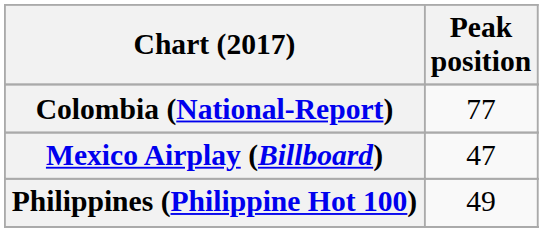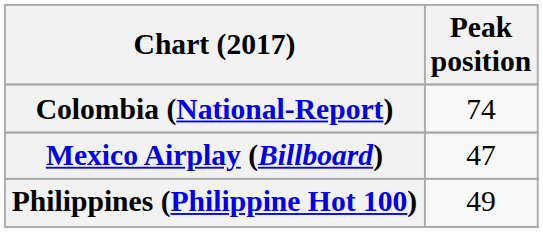 <table class="wikitable sortable plainrowheaders" style="text-align:center">
 <tr>
 <th scope="col">Chart (2017)</th>
 <th scope="col">Peak<br> position</th>
 </tr>
 <tr>
 </tr>
 <tr>
 </tr>
 <tr>
 </tr>
 <tr>
 </tr>
 <tr>
 </tr>
 <tr>
 </tr>
 <tr>
 </tr>
 <tr>
 <th scope="row">Colombia (<a href='#'>National-Report</a>)</th>
-<td>77</td>
+<td>74</td>
 </tr>
 <tr>
 </tr>
 <tr>
 </tr>
 <tr>
 </tr>
 <tr>
 </tr>
 <tr>
 </tr>
 <tr>
 </tr>
 <tr>
 </tr>
 <tr>
 </tr>
 <tr>
 <th scope="row"><a href='#'>Mexico Airplay</a> (<em><a href='#'>Billboard</a></em>)</th>
 <td>47</td>
 </tr>
 <tr>
 </tr>
 <tr>
 </tr>
 <tr>
 </tr>
 <tr>
 <th scope="row">Philippines (<a href='#'>Philippine Hot 100</a>)</th>
 <td>49</td>
 </tr>
 <tr>
 </tr>
 <tr>
 </tr>
 <tr>
 </tr>
 <tr>
 </tr>
 <tr>
 </tr>
 <tr>
 </tr>
 <tr>
 </tr>
 <tr>
 </tr>
 <tr>
 </tr>
 <tr>
 </tr>
 <tr>
 </tr>
 <tr>
 </tr>
 <tr>
 </tr>
 <tr>
 </tr>
 <tr>
 </tr>
 <tr>
 </tr>
 </table>
